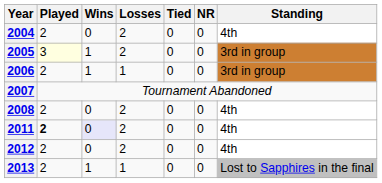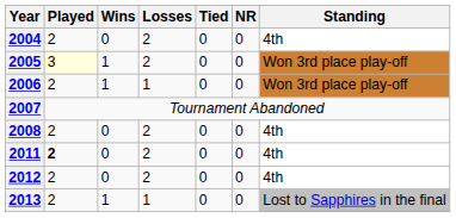 <table class="wikitable">
 <tr>
 <th>Year</th>
 <th>Played</th>
 <th>Wins</th>
 <th>Losses</th>
 <th>Tied</th>
 <th>NR</th>
 <th>Standing</th>
 </tr>
 <tr>
 <th><a href='#'>2004</a></th>
 <td>2</td>
 <td>0</td>
 <td>2</td>
 <td>0</td>
 <td>0</td>
 <td style="background:white;">4th</td>
 </tr>
 <tr>
 <th><a href='#'>2005</a></th>
 <td style="background: lightyellow;">3</td>
 <td>1</td>
 <td>2</td>
 <td>0</td>
 <td>0</td>
-<td style="background:#CD7F32;">3rd in group</td>
+<td style="background:#CD7F32;">Won 3rd place play-off</td>
 </tr>
 <tr>
 <th><a href='#'>2006</a></th>
 <td>2</td>
 <td>1</td>
 <td>1</td>
 <td>0</td>
 <td>0</td>
-<td style="background:#CD7F32;">3rd in group</td>
+<td style="background:#CD7F32;">Won 3rd place play-off</td>
 </tr>
 <tr>
 <th><a href='#'>2007</a></th>
 <td colspan=7 align=center><em>Tournament Abandoned</td>
 </tr>
 <tr>
 <th><a href='#'>2008</a></th>
 <td>2</td>
 <td>0</td>
 <td>2</td>
 <td>0</td>
 <td>0</td>
 <td style="background:white;">4th</td>
 </tr>
 <tr>
 <th><a href='#'>2011</a></th>
 <td><strong>2</strong></td>
-<td style="background: lavender;">0</td>
+<td>0</td>
 <td>2</td>
 <td>0</td>
 <td>0</td>
 <td style="background:white;">4th</td>
 </tr>
 <tr>
 <th><a href='#'>2012</a></th>
 <td>2</td>
 <td>0</td>
 <td>2</td>
 <td>0</td>
 <td>0</td>
 <td style="background:white;">4th</td>
 </tr>
 <tr>
 <th><a href='#'>2013</a></th>
 <td>2</td>
 <td>1</td>
 <td>1</td>
 <td>0</td>
 <td>0</td>
 <td style="background:silver;">Lost to <a href='#'>Sapphires</a> in the final</td>
 </tr>
 </table>
